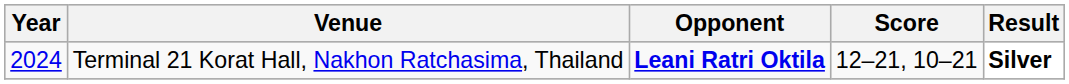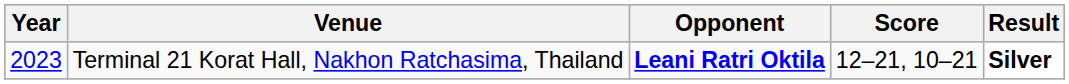 <table class="sortable wikitable" style="font-size: 90%;">
 <tr>
 <th>Year</th>
 <th>Venue</th>
 <th>Opponent</th>
 <th>Score</th>
 <th>Result</th>
 </tr>
 <tr>
-<td align="center"><a href='#'>2024</a></td>
+<td align="center"><a href='#'>2023</a></td>
 <td align="left">Terminal 21 Korat Hall, <a href='#'>Nakhon Ratchasima</a>, Thailand</td>
 <td align="left"><strong> <a href='#'>Leani Ratri Oktila</a></strong></td>
 <td align="left">12–21, 10–21</td>
 <td style="text-align:left; background:white"> <strong>Silver</strong></td>
 </tr>
 </table>
